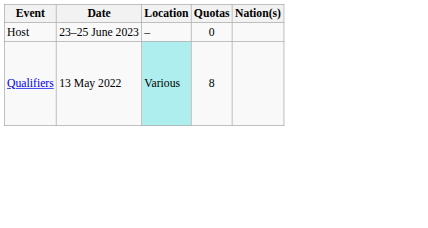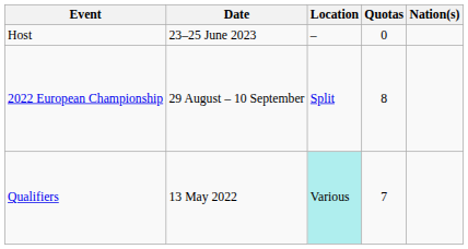 <table class="wikitable">
 <tr>
 <th>Event</th>
 <th>Date</th>
 <th>Location</th>
 <th>Quotas</th>
 <th>Nation(s)</th>
 </tr>
 <tr>
 <td>Host</td>
 <td>23–25 June 2023</td>
 <td>–</td>
 <td align="center">0</td>
 <td></td>
 </tr>
 <tr>
+<td><a href='#'>2022 European Championship</a></td>
+<td>29 August – 10 September</td>
+<td> <a href='#'>Split</a></td>
+<td align="center">8</td>
+<td><br><br><br><br><br><br><br></td>
+</tr>
+<tr>
 <td><a href='#'>Qualifiers</a></td>
 <td>13 May 2022</td>
 <td style="background: paleturquoise;">Various</td>
-<td align="center">8</td>
+<td align="center">7</td>
 <td><br><br><br><br><br><br></td>
 </tr>
 </table>
